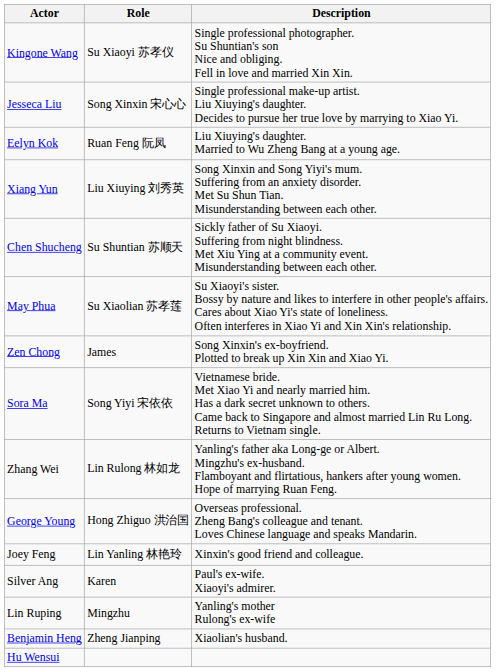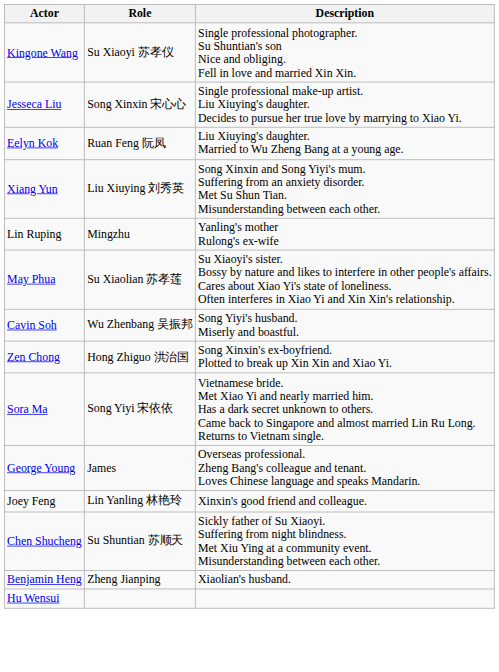 <table class="wikitable">
 <tr>
 <th>Actor</th>
 <th>Role</th>
 <th>Description</th>
 </tr>
 <tr>
 <td><a href='#'>Kingone Wang</a></td>
 <td>Su Xiaoyi 苏孝仪</td>
 <td>Single professional photographer.<br>Su Shuntian's son<br>Nice and obliging.<br>Fell in love and married Xin Xin.</td>
 </tr>
 <tr>
 <td><a href='#'>Jesseca Liu</a></td>
 <td>Song Xinxin 宋心心</td>
 <td>Single professional make-up artist.<br>Liu Xiuying's daughter.<br>Decides to pursue her true love by marrying to Xiao Yi.</td>
 </tr>
 <tr>
 <td><a href='#'>Eelyn Kok</a></td>
 <td>Ruan Feng 阮凤</td>
 <td>Liu Xiuying's daughter.<br>Married to Wu Zheng Bang at a young age.</td>
 </tr>
 <tr>
 <td><a href='#'>Xiang Yun</a></td>
 <td>Liu Xiuying 刘秀英</td>
 <td>Song Xinxin and Song Yiyi's mum.<br>Suffering from an anxiety disorder.<br>Met Su Shun Tian.<br> Misunderstanding between each other.</td>
 </tr>
 <tr>
-<td><a href='#'>Chen Shucheng</a></td>
-<td>Su Shuntian 苏顺天</td>
-<td>Sickly father of Su Xiaoyi.<br>Suffering from night blindness.<br>Met Xiu Ying at a community event.<br>Misunderstanding between each other.</td>
+<td>Lin Ruping</td>
+<td>Mingzhu</td>
+<td>Yanling's mother<br>Rulong's ex-wife</td>
 </tr>
 <tr>
 <td><a href='#'>May Phua</a></td>
 <td>Su Xiaolian 苏孝莲</td>
 <td>Su Xiaoyi's sister.<br>Bossy by nature and likes to interfere in other people's affairs.<br>Cares about Xiao Yi's state of loneliness.<br>Often interferes in Xiao Yi and Xin Xin's relationship.</td>
 </tr>
 <tr>
+<td><a href='#'>Cavin Soh</a></td>
+<td>Wu Zhenbang 吴振邦</td>
+<td>Song Yiyi's husband.<br>Miserly and boastful.</td>
+</tr>
+<tr>
 <td><a href='#'>Zen Chong</a></td>
-<td>James</td>
+<td>Hong Zhiguo 洪治国</td>
 <td>Song Xinxin's ex-boyfriend.<br>Plotted to break up Xin Xin and Xiao Yi.</td>
 </tr>
 <tr>
 <td><a href='#'>Sora Ma</a></td>
 <td>Song Yiyi 宋依依</td>
 <td>Vietnamese bride.<br>Met Xiao Yi and nearly married him.<br>Has a dark secret unknown to others.<br>Came back to Singapore and almost married Lin Ru Long.<br>Returns to Vietnam single.</td>
 </tr>
 <tr>
-<td>Zhang Wei</td>
-<td>Lin Rulong 林如龙</td>
-<td>Yanling's father aka Long-ge or Albert.<br>Mingzhu's ex-husband.<br>Flamboyant and flirtatious, hankers after young women.<br>Hope of marrying Ruan Feng.</td>
-</tr>
-<tr>
 <td><a href='#'>George Young</a></td>
-<td>Hong Zhiguo 洪治国</td>
+<td>James</td>
 <td>Overseas professional.<br>Zheng Bang's colleague and tenant.<br> Loves Chinese language and speaks Mandarin.</td>
 </tr>
 <tr>
 <td>Joey Feng</td>
 <td>Lin Yanling 林艳玲</td>
 <td>Xinxin's good friend and colleague.</td>
 </tr>
 <tr>
-<td>Silver Ang</td>
-<td>Karen</td>
-<td>Paul's ex-wife.<br>Xiaoyi's admirer.</td>
-</tr>
-<tr>
-<td>Lin Ruping</td>
-<td>Mingzhu</td>
-<td>Yanling's mother<br>Rulong's ex-wife</td>
+<td><a href='#'>Chen Shucheng</a></td>
+<td>Su Shuntian 苏顺天</td>
+<td>Sickly father of Su Xiaoyi.<br>Suffering from night blindness.<br>Met Xiu Ying at a community event.<br>Misunderstanding between each other.</td>
 </tr>
 <tr>
 <td><a href='#'>Benjamin Heng</a></td>
 <td>Zheng Jianping</td>
 <td>Xiaolian's husband.</td>
 </tr>
 <tr>
 <td><a href='#'>Hu Wensui</a></td>
 <td></td>
 <td></td>
 </tr>
 </table>
